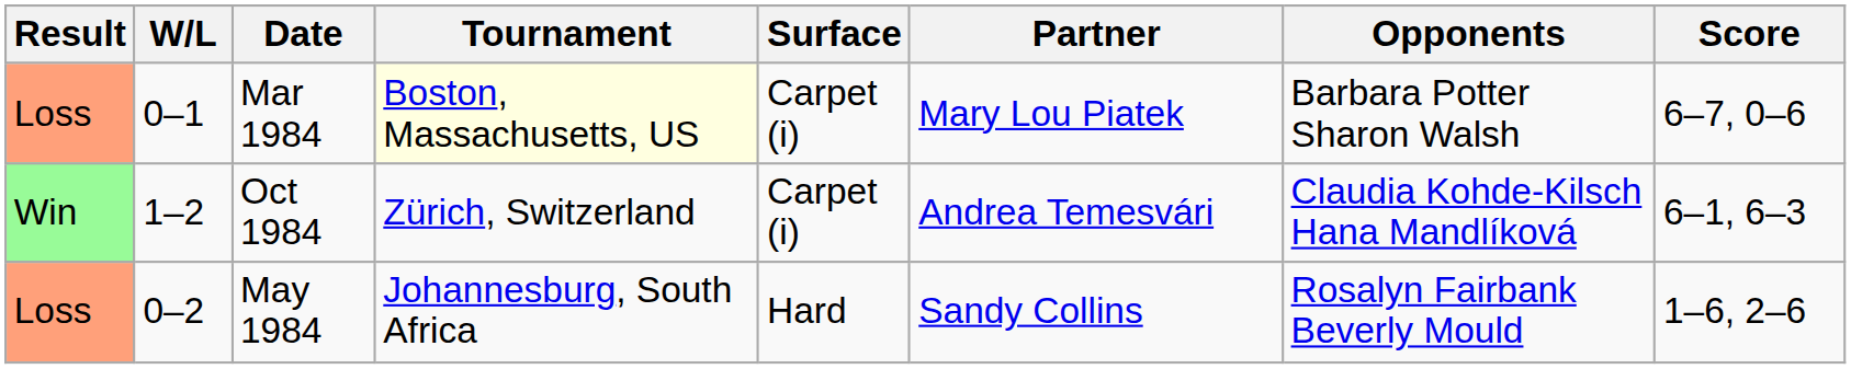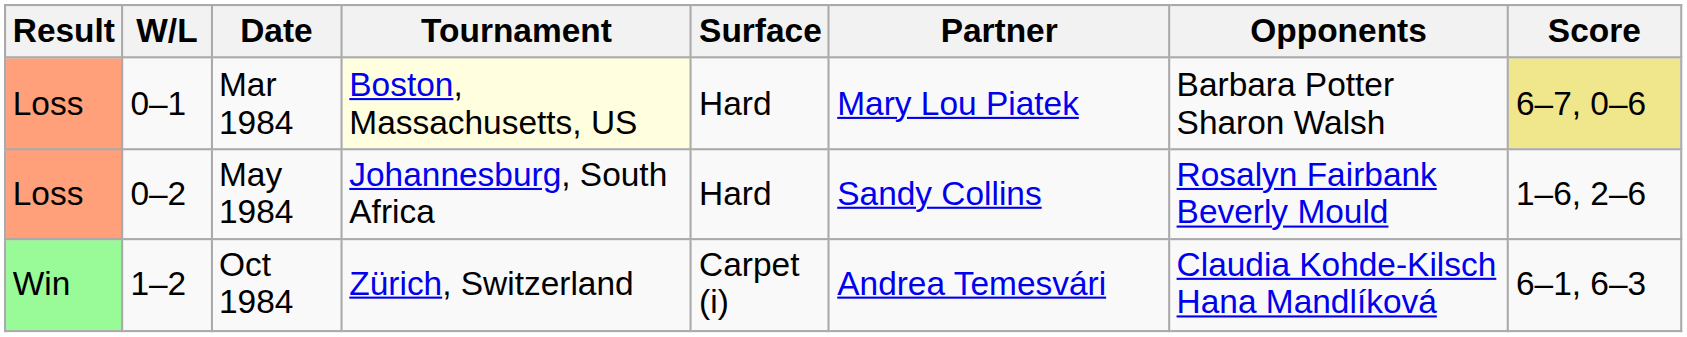 <table class="sortable wikitable">
 <tr>
 <th style="width:40px">Result</th>
 <th style="width:35px" class="unsortable">W/L</th>
 <th style="width:55px">Date</th>
 <th style="width:160px">Tournament</th>
 <th style="width:55px">Surface</th>
 <th style="width:155px">Partner</th>
 <th style="width:155px">Opponents</th>
 <th style="width:75px" class="unsortable">Score</th>
 </tr>
 <tr>
 <td style="background:#ffa07a;">Loss</td>
 <td>0–1</td>
 <td>Mar 1984</td>
 <td style="background: lightyellow;"><a href='#'>Boston</a>, Massachusetts, US</td>
-<td>Carpet (i)</td>
+<td>Hard</td>
 <td> <a href='#'>Mary Lou Piatek</a></td>
 <td> Barbara Potter <br>  Sharon Walsh</td>
-<td>6–7, 0–6</td>
+<td style="background: khaki;">6–7, 0–6</td>
+</tr>
+<tr>
+<td style="background:#ffa07a;">Loss</td>
+<td>0–2</td>
+<td>May 1984</td>
+<td><a href='#'>Johannesburg</a>, South Africa</td>
+<td>Hard</td>
+<td> <a href='#'>Sandy Collins</a></td>
+<td> <a href='#'>Rosalyn Fairbank</a> <br>  <a href='#'>Beverly Mould</a></td>
+<td>1–6, 2–6</td>
 </tr>
 <tr>
 <td style="background:#98fb98;">Win</td>
 <td>1–2</td>
 <td>Oct 1984</td>
 <td><a href='#'>Zürich</a>, Switzerland</td>
 <td>Carpet (i)</td>
 <td> <a href='#'>Andrea Temesvári</a></td>
 <td> <a href='#'>Claudia Kohde-Kilsch</a> <br>  <a href='#'>Hana Mandlíková</a></td>
 <td>6–1, 6–3</td>
 </tr>
-<tr>
-<td style="background:#ffa07a;">Loss</td>
-<td>0–2</td>
-<td>May 1984</td>
-<td><a href='#'>Johannesburg</a>, South Africa</td>
-<td>Hard</td>
-<td> <a href='#'>Sandy Collins</a></td>
-<td> <a href='#'>Rosalyn Fairbank</a> <br>  <a href='#'>Beverly Mould</a></td>
-<td>1–6, 2–6</td>
-</tr>
 </table>
